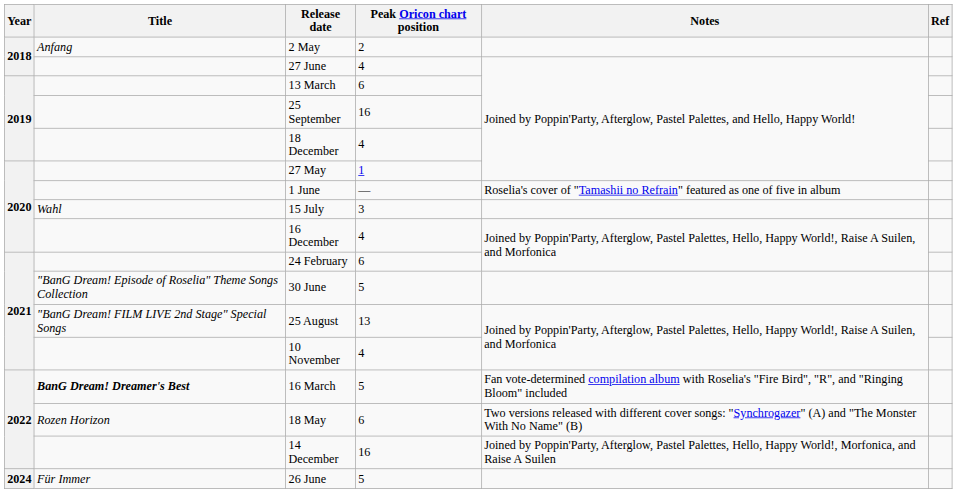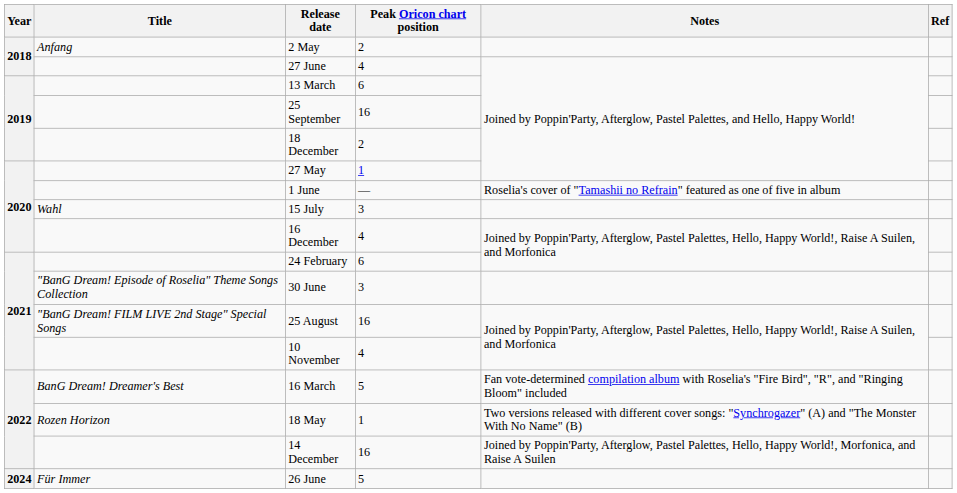 <table class="wikitable" text-align: center>
 <tr>
 <th>Year</th>
 <th>Title</th>
 <th>Release date</th>
 <th>Peak <a href='#'>Oricon chart</a> position</th>
 <th>Notes</th>
 <th>Ref</th>
 </tr>
 <tr>
 <th rowspan=2>2018</th>
 <td><em>Anfang</em></td>
 <td>2 May</td>
 <td>2</td>
 <td></td>
 <td></td>
 </tr>
 <tr>
 <td></td>
 <td>27 June</td>
 <td>4</td>
 <td rowspan=5>Joined by Poppin'Party, Afterglow, Pastel Palettes, and Hello, Happy World!</td>
 <td></td>
 </tr>
 <tr>
 <th rowspan=3>2019</th>
 <td></td>
 <td>13 March</td>
 <td>6</td>
 <td></td>
 </tr>
 <tr>
 <td></td>
 <td>25 September</td>
 <td>16</td>
 <td></td>
 </tr>
 <tr>
 <td></td>
 <td>18 December</td>
-<td>4</td>
+<td>2</td>
 <td></td>
 </tr>
 <tr>
 <th rowspan=4>2020</th>
 <td></td>
 <td>27 May</td>
 <td><a href='#'>1</a></td>
 <td></td>
 </tr>
 <tr>
 <td></td>
 <td>1 June</td>
 <td>—</td>
 <td>Roselia's cover of "<a href='#'>Tamashii no Refrain</a>" featured as one of five in album</td>
 <td></td>
 </tr>
 <tr>
 <td><em>Wahl</em></td>
 <td>15 July</td>
 <td>3</td>
 <td></td>
 <td></td>
 </tr>
 <tr>
 <td></td>
 <td>16 December</td>
 <td>4</td>
 <td rowspan=2>Joined by Poppin'Party, Afterglow, Pastel Palettes, Hello, Happy World!, Raise A Suilen, and Morfonica</td>
 <td></td>
 </tr>
 <tr>
 <th rowspan=4>2021</th>
 <td></td>
 <td>24 February</td>
 <td>6</td>
 <td></td>
 </tr>
 <tr>
 <td><em>"BanG Dream! Episode of Roselia" Theme Songs Collection</em></td>
 <td>30 June</td>
-<td>5</td>
+<td>3</td>
 <td></td>
 <td></td>
 </tr>
 <tr>
 <td><em>"BanG Dream! FILM LIVE 2nd Stage" Special Songs</em></td>
 <td>25 August</td>
-<td>13</td>
+<td>16</td>
 <td rowspan=2>Joined by Poppin'Party, Afterglow, Pastel Palettes, Hello, Happy World!, Raise A Suilen, and Morfonica</td>
 <td></td>
 </tr>
 <tr>
 <td></td>
 <td>10 November</td>
 <td>4</td>
 <td></td>
 </tr>
 <tr>
 <th rowspan=3>2022</th>
-<td><strong><em>BanG Dream! Dreamer's Best</em></strong></td>
+<td><em>BanG Dream! Dreamer's Best</em></td>
 <td>16 March</td>
 <td>5</td>
 <td>Fan vote-determined <a href='#'>compilation album</a> with Roselia's "Fire Bird", "R", and "Ringing Bloom" included</td>
 <td></td>
 </tr>
 <tr>
 <td><em>Rozen Horizon</em></td>
 <td>18 May</td>
-<td>6</td>
+<td>1</td>
 <td>Two versions released with different cover songs: "<a href='#'>Synchrogazer</a>" (A) and "The Monster With No Name" (B)</td>
 <td></td>
 </tr>
 <tr>
 <td></td>
 <td>14 December</td>
 <td>16</td>
 <td>Joined by Poppin'Party, Afterglow, Pastel Palettes, Hello, Happy World!, Morfonica, and Raise A Suilen</td>
 <td></td>
 </tr>
 <tr>
 <th>2024</th>
 <td><em>Für Immer</em></td>
 <td>26 June</td>
 <td>5</td>
 <td></td>
 <td></td>
 </tr>
 </table>
